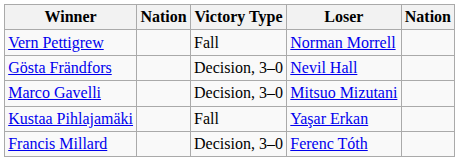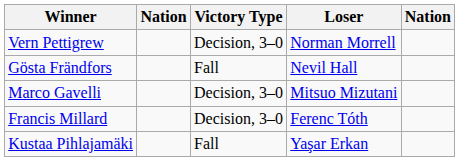 <table class="wikitable sortable" style="text-align:left;">
 <tr>
 <th>Winner</th>
 <th>Nation</th>
 <th>Victory Type</th>
 <th>Loser</th>
 <th>Nation</th>
 </tr>
 <tr>
 <td><a href='#'>Vern Pettigrew</a></td>
 <td></td>
-<td>Fall</td>
+<td>Decision, 3–0</td>
 <td><a href='#'>Norman Morrell</a></td>
 <td></td>
 </tr>
 <tr>
 <td><a href='#'>Gösta Frändfors</a></td>
 <td></td>
-<td>Decision, 3–0</td>
+<td>Fall</td>
 <td><a href='#'>Nevil Hall</a></td>
 <td></td>
 </tr>
 <tr>
 <td><a href='#'>Marco Gavelli</a></td>
 <td></td>
 <td>Decision, 3–0</td>
 <td><a href='#'>Mitsuo Mizutani</a></td>
 <td></td>
 </tr>
 <tr>
+<td><a href='#'>Francis Millard</a></td>
+<td></td>
+<td>Decision, 3–0</td>
+<td><a href='#'>Ferenc Tóth</a></td>
+<td></td>
+</tr>
+<tr>
 <td><a href='#'>Kustaa Pihlajamäki</a></td>
 <td></td>
 <td>Fall</td>
 <td><a href='#'>Yaşar Erkan</a></td>
 <td></td>
 </tr>
-<tr>
-<td><a href='#'>Francis Millard</a></td>
-<td></td>
-<td>Decision, 3–0</td>
-<td><a href='#'>Ferenc Tóth</a></td>
-<td></td>
-</tr>
 </table>
